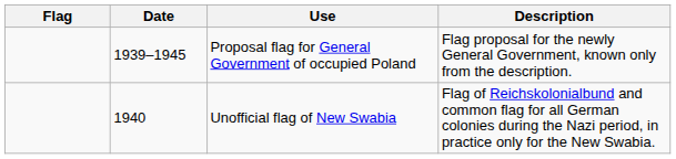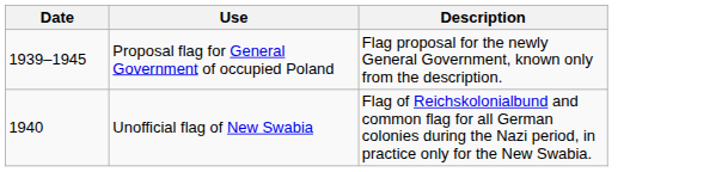 <table class="wikitable">
 <tr>
-<th width="110">Flag</th>
 <th width="100">Date</th>
 <th width="250">Use</th>
 <th width="250">Description</th>
 </tr>
 <tr>
-<td></td>
 <td>1939–1945</td>
 <td>Proposal flag for <a href='#'>General Government</a> of occupied Poland</td>
 <td>Flag proposal for the newly General Government, known only from the description.</td>
 </tr>
 <tr>
-<td></td>
 <td>1940</td>
 <td>Unofficial flag of <a href='#'>New Swabia</a></td>
 <td>Flag of <a href='#'>Reichskolonialbund</a> and common flag for all German colonies during the Nazi period, in practice only for the New Swabia.</td>
 </tr>
 </table>
